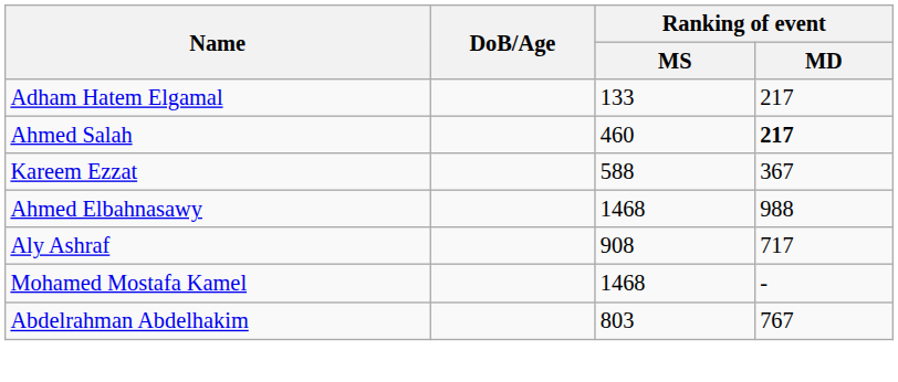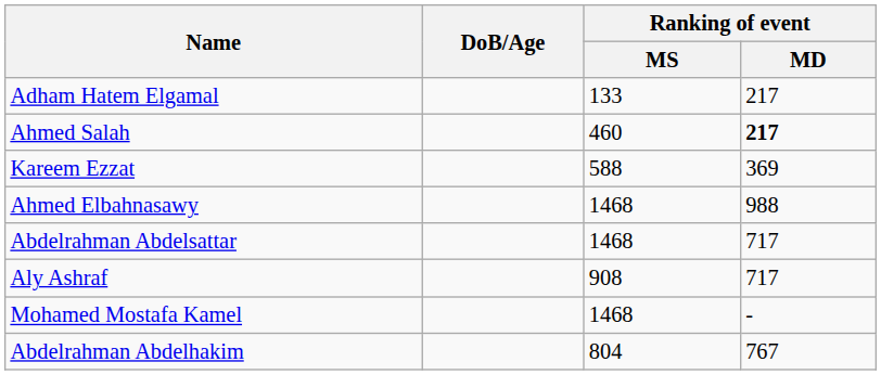 <table class="wikitable" style="width:600px; font-size:95%;">
 <tr>
 <th rowspan="2" align="left">Name</th>
 <th rowspan="2" align="left">DoB/Age</th>
 <th colspan="2" align="center">Ranking of event</th>
 </tr>
 <tr>
 <th align="left">MS</th>
 <th align="left">MD</th>
 </tr>
 <tr>
 <td><a href='#'>Adham Hatem Elgamal</a></td>
 <td></td>
 <td>133</td>
 <td>217</td>
 </tr>
 <tr>
 <td><a href='#'>Ahmed Salah</a></td>
 <td></td>
 <td>460</td>
 <td><strong>217</strong></td>
 </tr>
 <tr>
 <td><a href='#'>Kareem Ezzat</a></td>
 <td></td>
 <td>588</td>
-<td>367</td>
+<td>369</td>
 </tr>
 <tr>
 <td><a href='#'>Ahmed Elbahnasawy</a></td>
 <td></td>
 <td>1468</td>
 <td>988</td>
+</tr>
+<tr>
+<td><a href='#'>Abdelrahman Abdelsattar</a></td>
+<td></td>
+<td>1468</td>
+<td>717</td>
 </tr>
 <tr>
 <td><a href='#'>Aly Ashraf</a></td>
 <td></td>
 <td>908</td>
 <td>717</td>
 </tr>
 <tr>
 <td><a href='#'>Mohamed Mostafa Kamel</a></td>
 <td></td>
 <td>1468</td>
 <td>-</td>
 </tr>
 <tr>
 <td><a href='#'>Abdelrahman Abdelhakim</a></td>
 <td></td>
-<td>803</td>
+<td>804</td>
 <td>767</td>
 </tr>
 </table>
